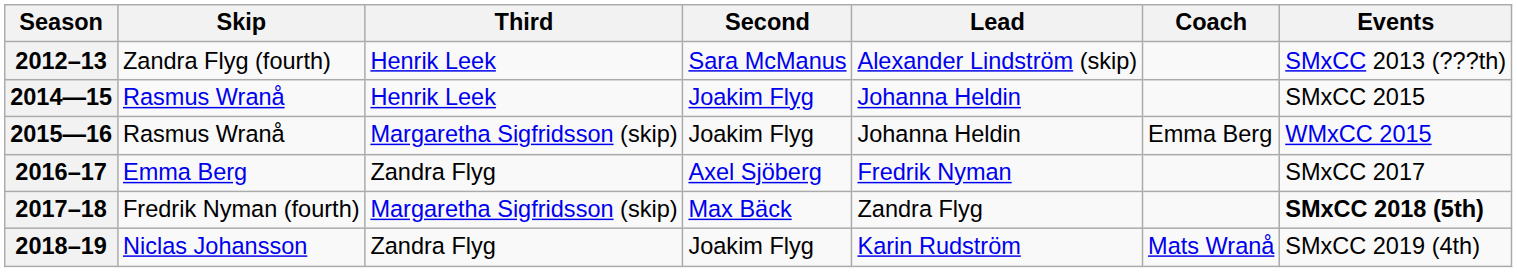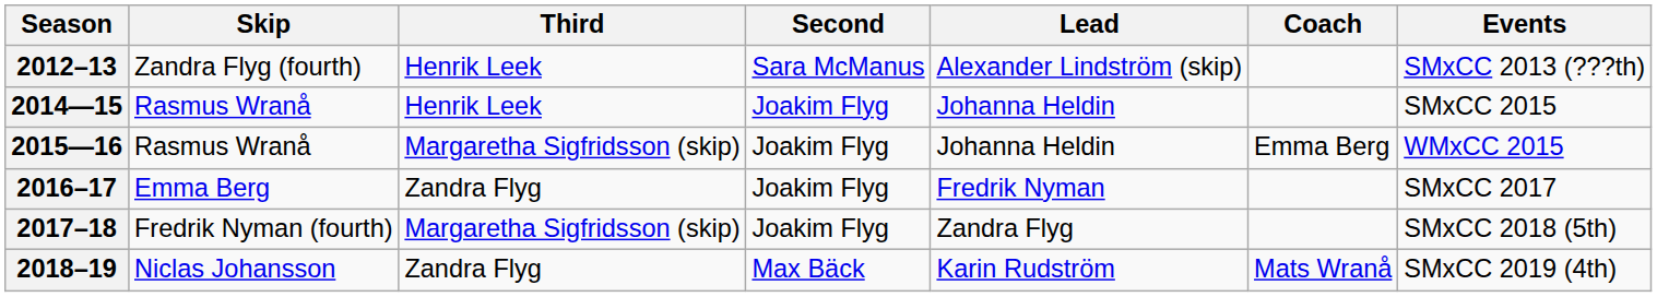 <table class="wikitable">
 <tr>
 <th scope="col">Season</th>
 <th scope="col">Skip</th>
 <th scope="col">Third</th>
 <th scope="col">Second</th>
 <th scope="col">Lead</th>
 <th scope="col">Coach</th>
 <th scope="col">Events</th>
 </tr>
 <tr>
 <th scope="row">2012–13</th>
 <td>Zandra Flyg (fourth)</td>
 <td><a href='#'>Henrik Leek</a></td>
 <td><a href='#'>Sara McManus</a></td>
 <td><a href='#'>Alexander Lindström</a> (skip)</td>
 <td></td>
 <td><a href='#'>SMxCC</a> 2013 (???th)</td>
 </tr>
 <tr>
 <th scope="row">2014—15</th>
 <td><a href='#'>Rasmus Wranå</a></td>
 <td><a href='#'>Henrik Leek</a></td>
 <td><a href='#'>Joakim Flyg</a></td>
 <td><a href='#'>Johanna Heldin</a></td>
 <td></td>
 <td>SMxCC 2015 </td>
 </tr>
 <tr>
 <th scope="row">2015—16</th>
 <td>Rasmus Wranå</td>
 <td><a href='#'>Margaretha Sigfridsson</a> (skip)</td>
 <td>Joakim Flyg</td>
 <td>Johanna Heldin</td>
 <td>Emma Berg</td>
 <td><a href='#'>WMxCC 2015</a> </td>
 </tr>
 <tr>
 <th scope="row">2016–17</th>
 <td><a href='#'>Emma Berg</a></td>
 <td>Zandra Flyg</td>
-<td><a href='#'>Axel Sjöberg</a></td>
+<td>Joakim Flyg</td>
 <td><a href='#'>Fredrik Nyman</a></td>
 <td></td>
 <td>SMxCC 2017 </td>
 </tr>
 <tr>
 <th scope="row">2017–18</th>
 <td>Fredrik Nyman (fourth)</td>
 <td><a href='#'>Margaretha Sigfridsson</a> (skip)</td>
-<td><a href='#'>Max Bäck</a></td>
+<td>Joakim Flyg</td>
 <td>Zandra Flyg</td>
 <td></td>
-<td><strong>SMxCC 2018 (5th)</strong></td>
+<td>SMxCC 2018 (5th)</td>
 </tr>
 <tr>
 <th scope="row">2018–19</th>
 <td><a href='#'>Niclas Johansson</a></td>
 <td>Zandra Flyg</td>
-<td>Joakim Flyg</td>
+<td><a href='#'>Max Bäck</a></td>
 <td><a href='#'>Karin Rudström</a></td>
 <td><a href='#'>Mats Wranå</a></td>
 <td>SMxCC 2019 (4th)</td>
 </tr>
 </table>
